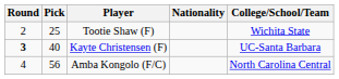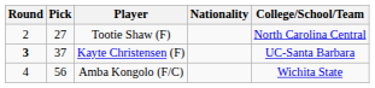 <table class="wikitable">
 <tr>
 <th>Round</th>
 <th>Pick</th>
 <th>Player</th>
 <th>Nationality</th>
 <th>College/School/Team</th>
 </tr>
 <tr align="center">
 <td>2</td>
-<td>25</td>
+<td>27</td>
 <td>Tootie Shaw (F)</td>
 <td></td>
-<td><a href='#'>Wichita State</a></td>
+<td><a href='#'>North Carolina Central</a></td>
 </tr>
 <tr align="center">
 <td><strong>3</strong></td>
-<td>40</td>
+<td>37</td>
 <td><a href='#'>Kayte Christensen</a> (F)</td>
 <td></td>
 <td><a href='#'>UC-Santa Barbara</a></td>
 </tr>
 <tr align="center">
 <td>4</td>
 <td>56</td>
 <td>Amba Kongolo (F/C)</td>
 <td></td>
-<td><a href='#'>North Carolina Central</a></td>
+<td><a href='#'>Wichita State</a></td>
 </tr>
 </table>
